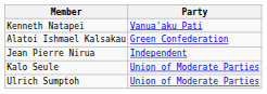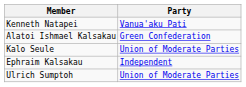 <table class="wikitable">
 <tr>
 <th>Member</th>
 <th>Party</th>
 </tr>
 <tr>
 <td>Kenneth Natapei</td>
 <td><a href='#'>Vanua'aku Pati</a></td>
 </tr>
 <tr>
 <td>Alatoi Ishmael Kalsakau</td>
 <td><a href='#'>Green Confederation</a></td>
 </tr>
 <tr>
-<td>Jean Pierre Nirua</td>
-<td><a href='#'>Independent</a></td>
+<td>Kalo Seule</td>
+<td><a href='#'>Union of Moderate Parties</a></td>
 </tr>
 <tr>
-<td>Kalo Seule</td>
-<td><a href='#'>Union of Moderate Parties</a></td>
+<td>Ephraim Kalsakau</td>
+<td><a href='#'>Independent</a></td>
 </tr>
 <tr>
 <td>Ulrich Sumptoh</td>
 <td><a href='#'>Union of Moderate Parties</a></td>
 </tr>
 </table>
